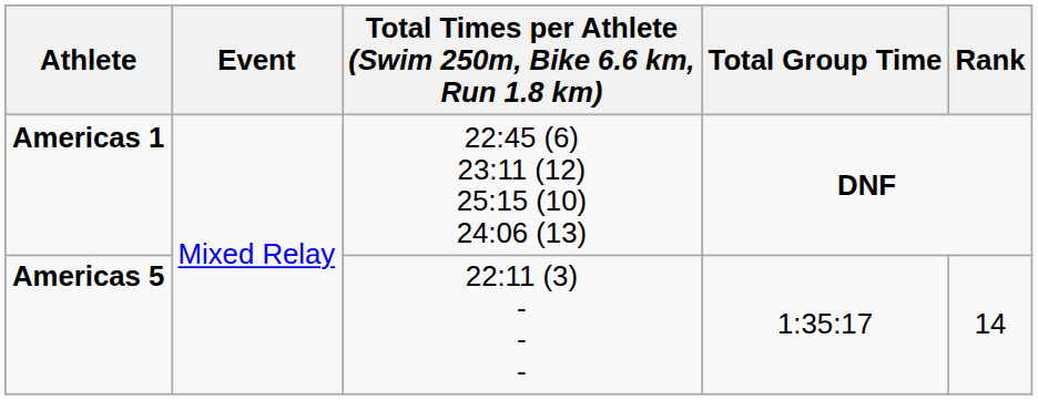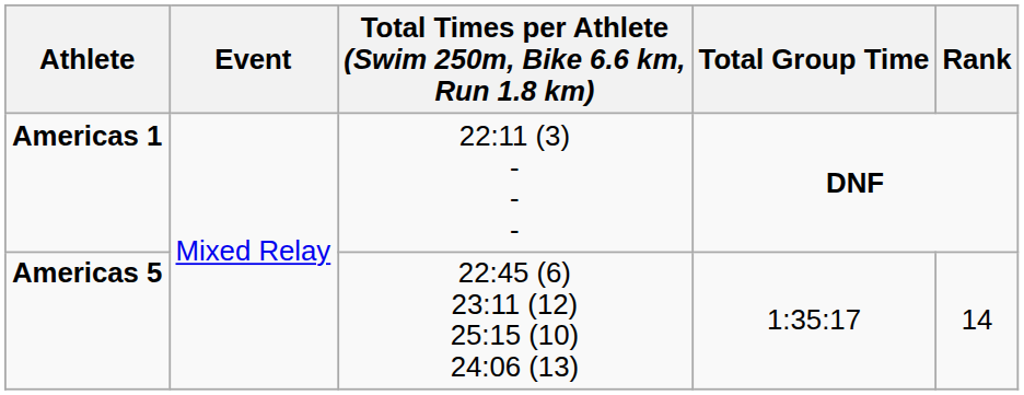 <table class="wikitable" style="font-size:90%;">
 <tr>
 <th>Athlete</th>
 <th>Event</th>
 <th>Total Times per Athlete <br> <em>(Swim 250m, Bike 6.6 km, <br> Run 1.8 km)</em></th>
 <th>Total Group Time</th>
 <th>Rank</th>
 </tr>
 <tr align=center>
 <td align=left><strong>Americas 1</strong><br><br><br><br></td>
 <td rowspan=2 align=left><a href='#'>Mixed Relay</a></td>
-<td valign=bottom>22:45 (6)<br>23:11 (12)<br>25:15 (10)<br>24:06 (13)</td>
+<td valign=bottom>22:11 (3)<br>-<br>-<br>-</td>
 <td colspan=2><strong>DNF</strong></td>
 </tr>
 <tr align=center>
 <td align=left><strong>Americas 5</strong><br><br><br><br></td>
-<td valign=bottom>22:11 (3)<br>-<br>-<br>-</td>
+<td valign=bottom>22:45 (6)<br>23:11 (12)<br>25:15 (10)<br>24:06 (13)</td>
 <td>1:35:17</td>
 <td>14</td>
 </tr>
 </table>
